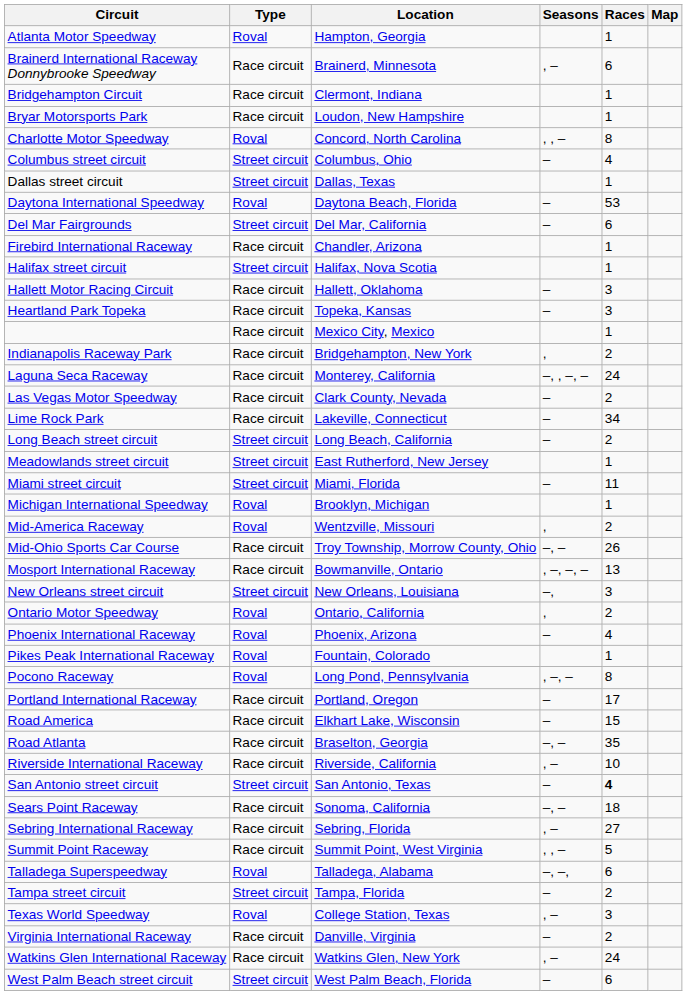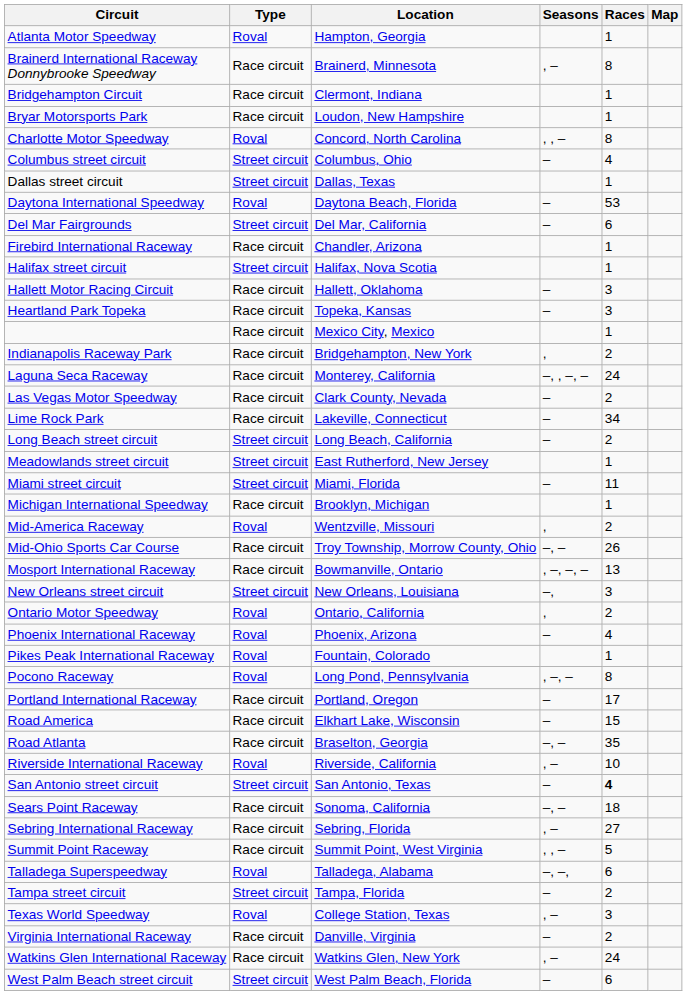 <table class="sortable wikitable">
 <tr>
 <th>Circuit</th>
 <th>Type</th>
 <th>Location</th>
 <th>Seasons</th>
 <th>Races</th>
 <th>Map</th>
 </tr>
 <tr>
 <td><a href='#'>Atlanta Motor Speedway</a></td>
 <td><a href='#'>Roval</a></td>
 <td><a href='#'>Hampton, Georgia</a></td>
 <td></td>
 <td>1</td>
 <td></td>
 </tr>
 <tr>
 <td><a href='#'>Brainerd International Raceway</a><br><em>Donnybrooke Speedway</em></td>
 <td>Race circuit</td>
 <td><a href='#'>Brainerd, Minnesota</a></td>
 <td>, –</td>
-<td>6</td>
+<td>8</td>
 <td></td>
 </tr>
 <tr>
 <td><a href='#'>Bridgehampton Circuit</a></td>
 <td>Race circuit</td>
 <td><a href='#'>Clermont, Indiana</a></td>
 <td></td>
 <td>1</td>
 <td></td>
 </tr>
 <tr>
 <td><a href='#'>Bryar Motorsports Park</a></td>
 <td>Race circuit</td>
 <td><a href='#'>Loudon, New Hampshire</a></td>
 <td></td>
 <td>1</td>
 <td></td>
 </tr>
 <tr>
 <td><a href='#'>Charlotte Motor Speedway</a></td>
 <td><a href='#'>Roval</a></td>
 <td><a href='#'>Concord, North Carolina</a></td>
 <td>, , –</td>
 <td>8</td>
 <td></td>
 </tr>
 <tr>
 <td><a href='#'>Columbus street circuit</a></td>
 <td><a href='#'>Street circuit</a></td>
 <td><a href='#'>Columbus, Ohio</a></td>
 <td>–</td>
 <td>4</td>
 <td></td>
 </tr>
 <tr>
 <td>Dallas street circuit</td>
 <td><a href='#'>Street circuit</a></td>
 <td><a href='#'>Dallas, Texas</a></td>
 <td></td>
 <td>1</td>
 <td></td>
 </tr>
 <tr>
 <td><a href='#'>Daytona International Speedway</a></td>
 <td><a href='#'>Roval</a></td>
 <td><a href='#'>Daytona Beach, Florida</a></td>
 <td>–</td>
 <td>53</td>
 <td></td>
 </tr>
 <tr>
 <td><a href='#'>Del Mar Fairgrounds</a></td>
 <td><a href='#'>Street circuit</a></td>
 <td><a href='#'>Del Mar, California</a></td>
 <td>–</td>
 <td>6</td>
 <td></td>
 </tr>
 <tr>
 <td><a href='#'>Firebird International Raceway</a></td>
 <td>Race circuit</td>
 <td><a href='#'>Chandler, Arizona</a></td>
 <td></td>
 <td>1</td>
 <td></td>
 </tr>
 <tr>
 <td><a href='#'>Halifax street circuit</a></td>
 <td><a href='#'>Street circuit</a></td>
 <td><a href='#'>Halifax, Nova Scotia</a></td>
 <td></td>
 <td>1</td>
 <td></td>
 </tr>
 <tr>
 <td><a href='#'>Hallett Motor Racing Circuit</a></td>
 <td>Race circuit</td>
 <td><a href='#'>Hallett, Oklahoma</a></td>
 <td>–</td>
 <td>3</td>
 <td></td>
 </tr>
 <tr>
 <td><a href='#'>Heartland Park Topeka</a></td>
 <td>Race circuit</td>
 <td><a href='#'>Topeka, Kansas</a></td>
 <td>–</td>
 <td>3</td>
 <td></td>
 </tr>
 <tr>
 <td></td>
 <td>Race circuit</td>
 <td><a href='#'>Mexico City</a>, <a href='#'>Mexico</a></td>
 <td></td>
 <td>1</td>
 <td></td>
 </tr>
 <tr>
 <td><a href='#'>Indianapolis Raceway Park</a></td>
 <td>Race circuit</td>
 <td><a href='#'>Bridgehampton, New York</a></td>
 <td>, </td>
 <td>2</td>
 <td></td>
 </tr>
 <tr>
 <td><a href='#'>Laguna Seca Raceway</a></td>
 <td>Race circuit</td>
 <td><a href='#'>Monterey, California</a></td>
 <td>–, , –, –</td>
 <td>24</td>
 <td></td>
 </tr>
 <tr>
 <td><a href='#'>Las Vegas Motor Speedway</a></td>
 <td>Race circuit</td>
 <td><a href='#'>Clark County, Nevada</a></td>
 <td>–</td>
 <td>2</td>
 <td></td>
 </tr>
 <tr>
 <td><a href='#'>Lime Rock Park</a></td>
 <td>Race circuit</td>
 <td><a href='#'>Lakeville, Connecticut</a></td>
 <td>–</td>
 <td>34</td>
 <td></td>
 </tr>
 <tr>
 <td><a href='#'>Long Beach street circuit</a></td>
 <td><a href='#'>Street circuit</a></td>
 <td><a href='#'>Long Beach, California</a></td>
 <td>–</td>
 <td>2</td>
 <td></td>
 </tr>
 <tr>
 <td><a href='#'>Meadowlands street circuit</a></td>
 <td><a href='#'>Street circuit</a></td>
 <td><a href='#'>East Rutherford, New Jersey</a></td>
 <td></td>
 <td>1</td>
 <td></td>
 </tr>
 <tr>
 <td><a href='#'>Miami street circuit</a></td>
 <td><a href='#'>Street circuit</a></td>
 <td><a href='#'>Miami, Florida</a></td>
 <td>–</td>
 <td>11</td>
 <td></td>
 </tr>
 <tr>
 <td><a href='#'>Michigan International Speedway</a></td>
-<td><a href='#'>Roval</a></td>
+<td>Race circuit</td>
 <td><a href='#'>Brooklyn, Michigan</a></td>
 <td></td>
 <td>1</td>
 <td></td>
 </tr>
 <tr>
 <td><a href='#'>Mid-America Raceway</a></td>
 <td><a href='#'>Roval</a></td>
 <td><a href='#'>Wentzville, Missouri</a></td>
 <td>, </td>
 <td>2</td>
 <td></td>
 </tr>
 <tr>
 <td><a href='#'>Mid-Ohio Sports Car Course</a></td>
 <td>Race circuit</td>
 <td><a href='#'>Troy Township, Morrow County, Ohio</a></td>
 <td>–, –</td>
 <td>26</td>
 <td></td>
 </tr>
 <tr>
 <td><a href='#'>Mosport International Raceway</a></td>
 <td>Race circuit</td>
 <td><a href='#'>Bowmanville, Ontario</a></td>
 <td>, –, –, –</td>
 <td>13</td>
 <td></td>
 </tr>
 <tr>
 <td><a href='#'>New Orleans street circuit</a></td>
 <td><a href='#'>Street circuit</a></td>
 <td><a href='#'>New Orleans, Louisiana</a></td>
 <td>–, </td>
 <td>3</td>
 <td></td>
 </tr>
 <tr>
 <td><a href='#'>Ontario Motor Speedway</a></td>
 <td><a href='#'>Roval</a></td>
 <td><a href='#'>Ontario, California</a></td>
 <td>, </td>
 <td>2</td>
 <td></td>
 </tr>
 <tr>
 <td><a href='#'>Phoenix International Raceway</a></td>
 <td><a href='#'>Roval</a></td>
 <td><a href='#'>Phoenix, Arizona</a></td>
 <td>–</td>
 <td>4</td>
 <td></td>
 </tr>
 <tr>
 <td><a href='#'>Pikes Peak International Raceway</a></td>
 <td><a href='#'>Roval</a></td>
 <td><a href='#'>Fountain, Colorado</a></td>
 <td></td>
 <td>1</td>
 <td></td>
 </tr>
 <tr>
 <td><a href='#'>Pocono Raceway</a></td>
 <td><a href='#'>Roval</a></td>
 <td><a href='#'>Long Pond, Pennsylvania</a></td>
 <td>, –, –</td>
 <td>8</td>
 <td></td>
 </tr>
 <tr>
 <td><a href='#'>Portland International Raceway</a></td>
 <td>Race circuit</td>
 <td><a href='#'>Portland, Oregon</a></td>
 <td>–</td>
 <td>17</td>
 <td></td>
 </tr>
 <tr>
 <td><a href='#'>Road America</a></td>
 <td>Race circuit</td>
 <td><a href='#'>Elkhart Lake, Wisconsin</a></td>
 <td>–</td>
 <td>15</td>
 <td></td>
 </tr>
 <tr>
 <td><a href='#'>Road Atlanta</a></td>
 <td>Race circuit</td>
 <td><a href='#'>Braselton, Georgia</a></td>
 <td>–, –</td>
 <td>35</td>
 <td></td>
 </tr>
 <tr>
 <td><a href='#'>Riverside International Raceway</a></td>
-<td>Race circuit</td>
+<td><a href='#'>Roval</a></td>
 <td><a href='#'>Riverside, California</a></td>
 <td>, –</td>
 <td>10</td>
 <td></td>
 </tr>
 <tr>
 <td><a href='#'>San Antonio street circuit</a></td>
 <td><a href='#'>Street circuit</a></td>
 <td><a href='#'>San Antonio, Texas</a></td>
 <td>–</td>
 <td><strong>4</strong></td>
 <td></td>
 </tr>
 <tr>
 <td><a href='#'>Sears Point Raceway</a></td>
 <td>Race circuit</td>
 <td><a href='#'>Sonoma, California</a></td>
 <td>–, –</td>
 <td>18</td>
 <td></td>
 </tr>
 <tr>
 <td><a href='#'>Sebring International Raceway</a></td>
 <td>Race circuit</td>
 <td><a href='#'>Sebring, Florida</a></td>
 <td>, –</td>
 <td>27</td>
 <td></td>
 </tr>
 <tr>
 <td><a href='#'>Summit Point Raceway</a></td>
 <td>Race circuit</td>
 <td><a href='#'>Summit Point, West Virginia</a></td>
 <td>, , –</td>
 <td>5</td>
 <td></td>
 </tr>
 <tr>
 <td><a href='#'>Talladega Superspeedway</a></td>
 <td><a href='#'>Roval</a></td>
 <td><a href='#'>Talladega, Alabama</a></td>
 <td>–, –, </td>
 <td>6</td>
 <td></td>
 </tr>
 <tr>
 <td><a href='#'>Tampa street circuit</a></td>
 <td><a href='#'>Street circuit</a></td>
 <td><a href='#'>Tampa, Florida</a></td>
 <td>–</td>
 <td>2</td>
 <td></td>
 </tr>
 <tr>
 <td><a href='#'>Texas World Speedway</a></td>
 <td><a href='#'>Roval</a></td>
 <td><a href='#'>College Station, Texas</a></td>
 <td>, –</td>
 <td>3</td>
 <td></td>
 </tr>
 <tr>
 <td><a href='#'>Virginia International Raceway</a></td>
 <td>Race circuit</td>
 <td><a href='#'>Danville, Virginia</a></td>
 <td>–</td>
 <td>2</td>
 <td></td>
 </tr>
 <tr>
 <td><a href='#'>Watkins Glen International Raceway</a></td>
 <td>Race circuit</td>
 <td><a href='#'>Watkins Glen, New York</a></td>
 <td>, –</td>
 <td>24</td>
 <td></td>
 </tr>
 <tr>
 <td><a href='#'>West Palm Beach street circuit</a></td>
 <td><a href='#'>Street circuit</a></td>
 <td><a href='#'>West Palm Beach, Florida</a></td>
 <td>–</td>
 <td>6</td>
 <td></td>
 </tr>
 </table>
